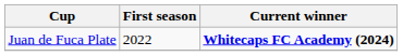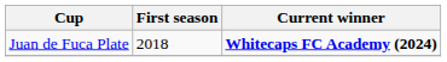 <table class="wikitable">
 <tr>
 <th>Cup</th>
 <th>First season</th>
 <th>Current winner</th>
 </tr>
 <tr>
 <td> <a href='#'>Juan de Fuca Plate</a></td>
-<td>2022</td>
+<td>2018</td>
 <td><strong><a href='#'>Whitecaps FC Academy</a> (2024)</strong></td>
 </tr>
 <tr>
 </tr>
 </table>
